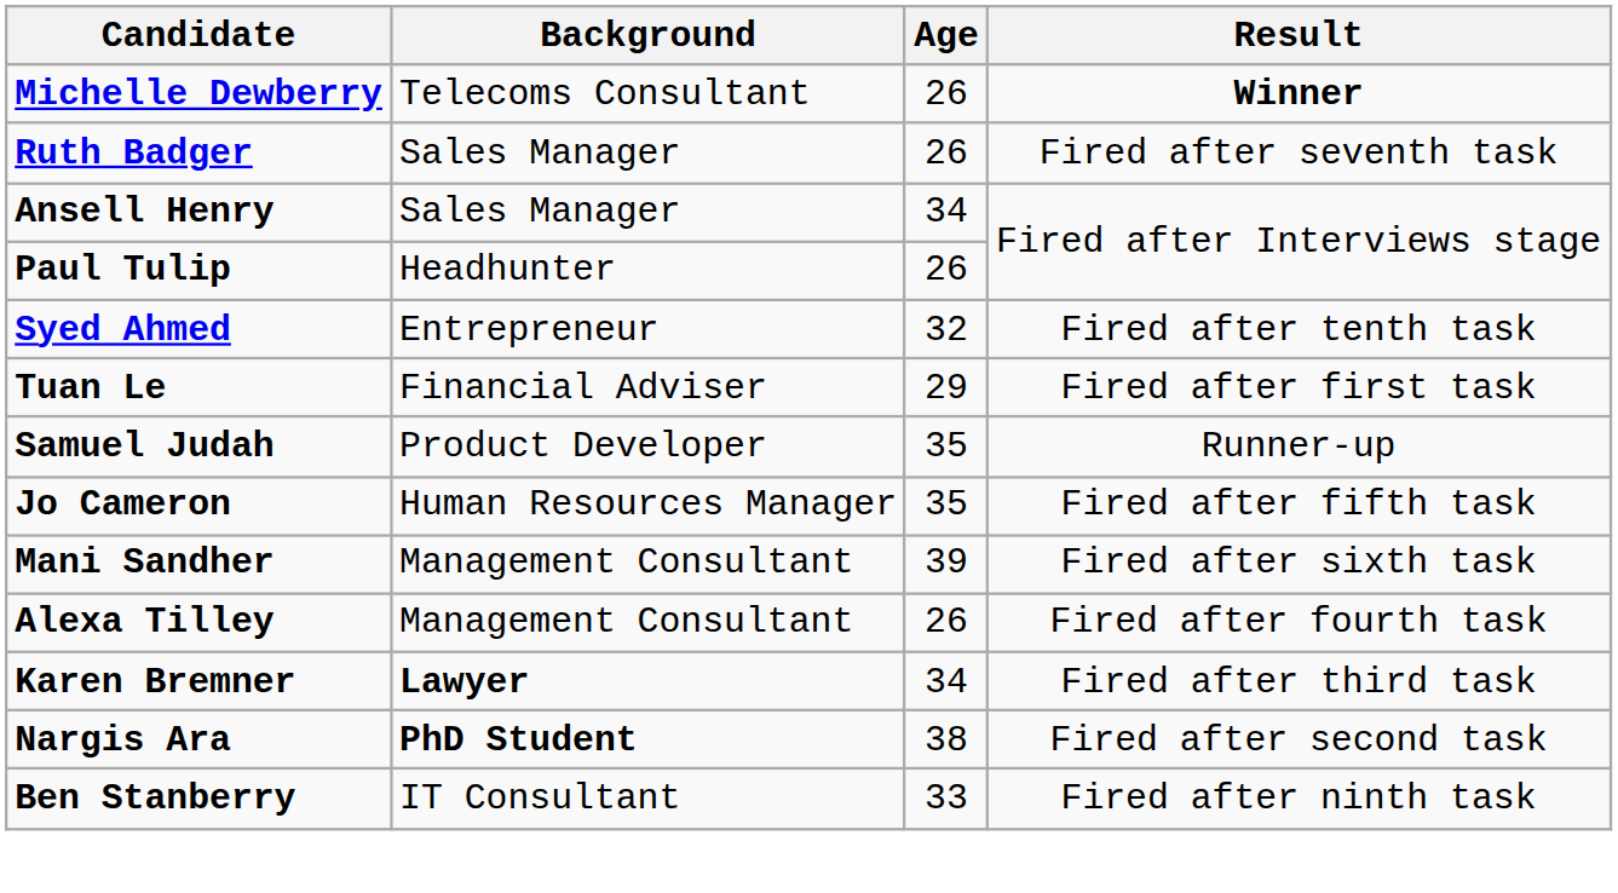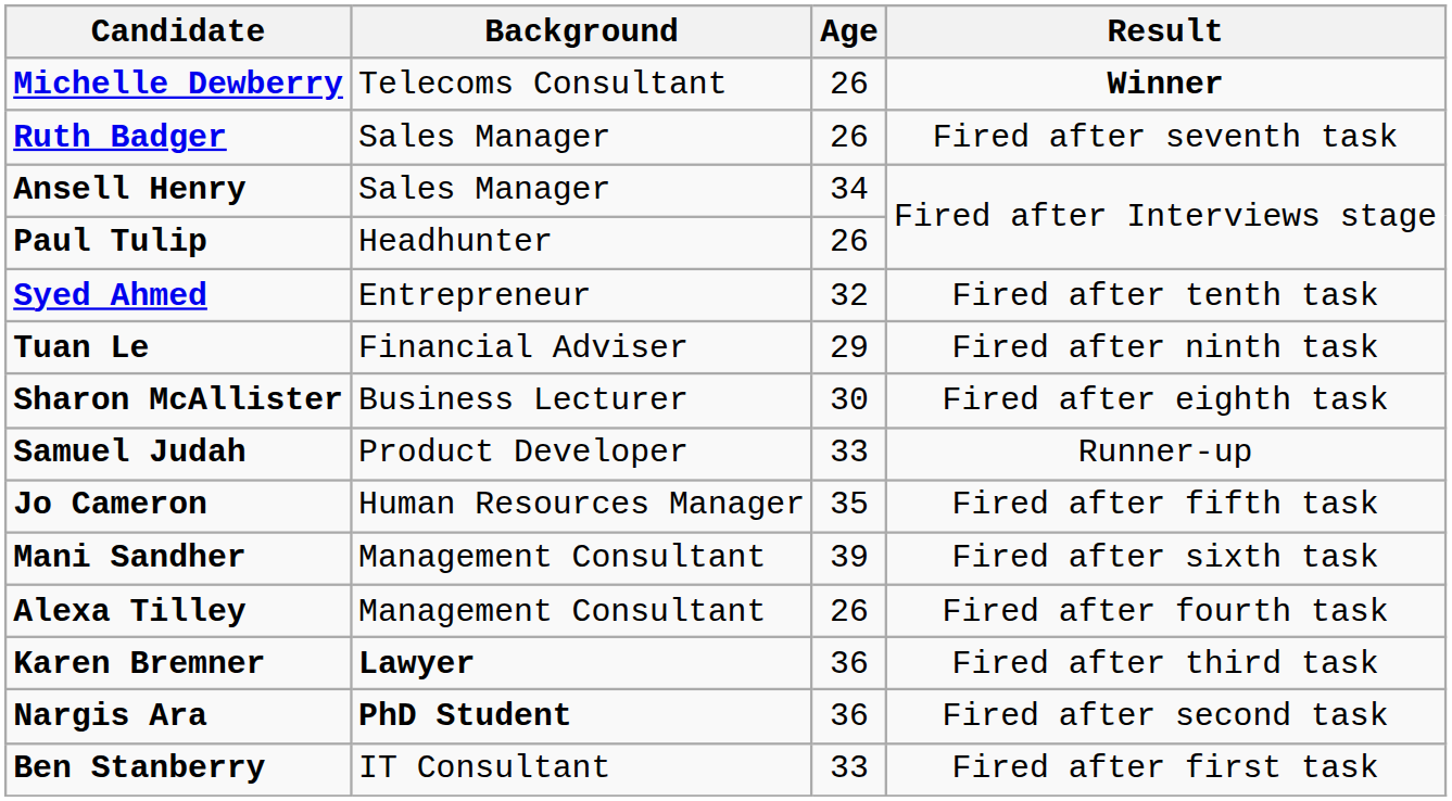 <table class="wikitable sortable">
 <tr style="vertical-align:top">
 <th>Candidate</th>
 <th>Background</th>
 <th><span>Age</span></th>
 <th>Result</th>
 </tr>
 <tr>
 <td><strong><a href='#'>Michelle Dewberry</a></strong></td>
 <td>Telecoms Consultant</td>
 <td style="text-align:center">26</td>
 <td align="center"><strong>Winner</strong></td>
 </tr>
 <tr>
 <td><strong><a href='#'>Ruth Badger</a></strong></td>
 <td>Sales Manager</td>
 <td style="text-align:center">26</td>
 <td align="center">Fired after seventh task</td>
 </tr>
 <tr>
 <td><strong>Ansell Henry</strong></td>
 <td>Sales Manager</td>
 <td style="text-align:center">34</td>
 <td style="text-align:center" rowspan="2">Fired after Interviews stage</td>
 </tr>
 <tr>
 <td><strong>Paul Tulip</strong></td>
 <td>Headhunter</td>
 <td style="text-align:center">26</td>
 </tr>
 <tr>
 <td><a href='#'><strong>Syed Ahmed</strong></a></td>
 <td>Entrepreneur</td>
 <td style="text-align:center">32</td>
 <td align="center">Fired after tenth task</td>
 </tr>
 <tr>
 <td><strong>Tuan Le</strong></td>
 <td>Financial Adviser</td>
 <td style="text-align:center">29</td>
-<td align="center">Fired after first task</td>
+<td align="center">Fired after ninth task</td>
+</tr>
+<tr>
+<td><strong>Sharon McAllister</strong></td>
+<td>Business Lecturer</td>
+<td style="text-align:center">30</td>
+<td align="center">Fired after eighth task</td>
 </tr>
 <tr>
 <td><strong>Samuel Judah</strong></td>
 <td>Product Developer</td>
-<td style="text-align:center">35</td>
+<td style="text-align:center">33</td>
 <td align="center">Runner-up</td>
 </tr>
 <tr>
 <td><strong>Jo Cameron</strong></td>
 <td>Human Resources Manager</td>
 <td style="text-align:center">35</td>
 <td align="center">Fired after fifth task</td>
 </tr>
 <tr>
 <td><strong>Mani Sandher</strong></td>
 <td>Management Consultant</td>
 <td style="text-align:center">39</td>
 <td align="center">Fired after sixth task</td>
 </tr>
 <tr>
 <td><strong>Alexa Tilley</strong></td>
 <td>Management Consultant</td>
 <td style="text-align:center">26</td>
 <td align="center">Fired after fourth task</td>
 </tr>
 <tr>
 <td><strong>Karen Bremner</strong></td>
 <td><strong>Lawyer</strong></td>
-<td style="text-align:center">34</td>
+<td style="text-align:center">36</td>
 <td align="center">Fired after third task</td>
 </tr>
 <tr>
 <td><strong>Nargis Ara</strong></td>
 <td><strong>PhD Student</strong></td>
-<td style="text-align:center">38</td>
+<td style="text-align:center">36</td>
 <td align="center">Fired after second task</td>
 </tr>
 <tr>
 <td><strong>Ben Stanberry</strong></td>
 <td>IT Consultant</td>
 <td style="text-align:center">33</td>
-<td align="center">Fired after ninth task</td>
+<td align="center">Fired after first task</td>
 </tr>
 </table>
